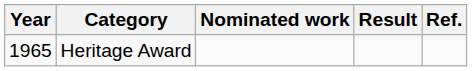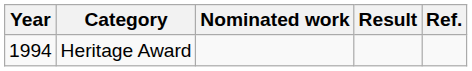 <table class="wikitable">
 <tr>
 <th>Year</th>
 <th>Category</th>
 <th>Nominated work</th>
 <th>Result</th>
 <th>Ref.</th>
 </tr>
 <tr>
-<td>1965</td>
+<td>1994</td>
 <td>Heritage Award</td>
 <td></td>
 <td></td>
 <td align="center"></td>
 </tr>
 </table>
